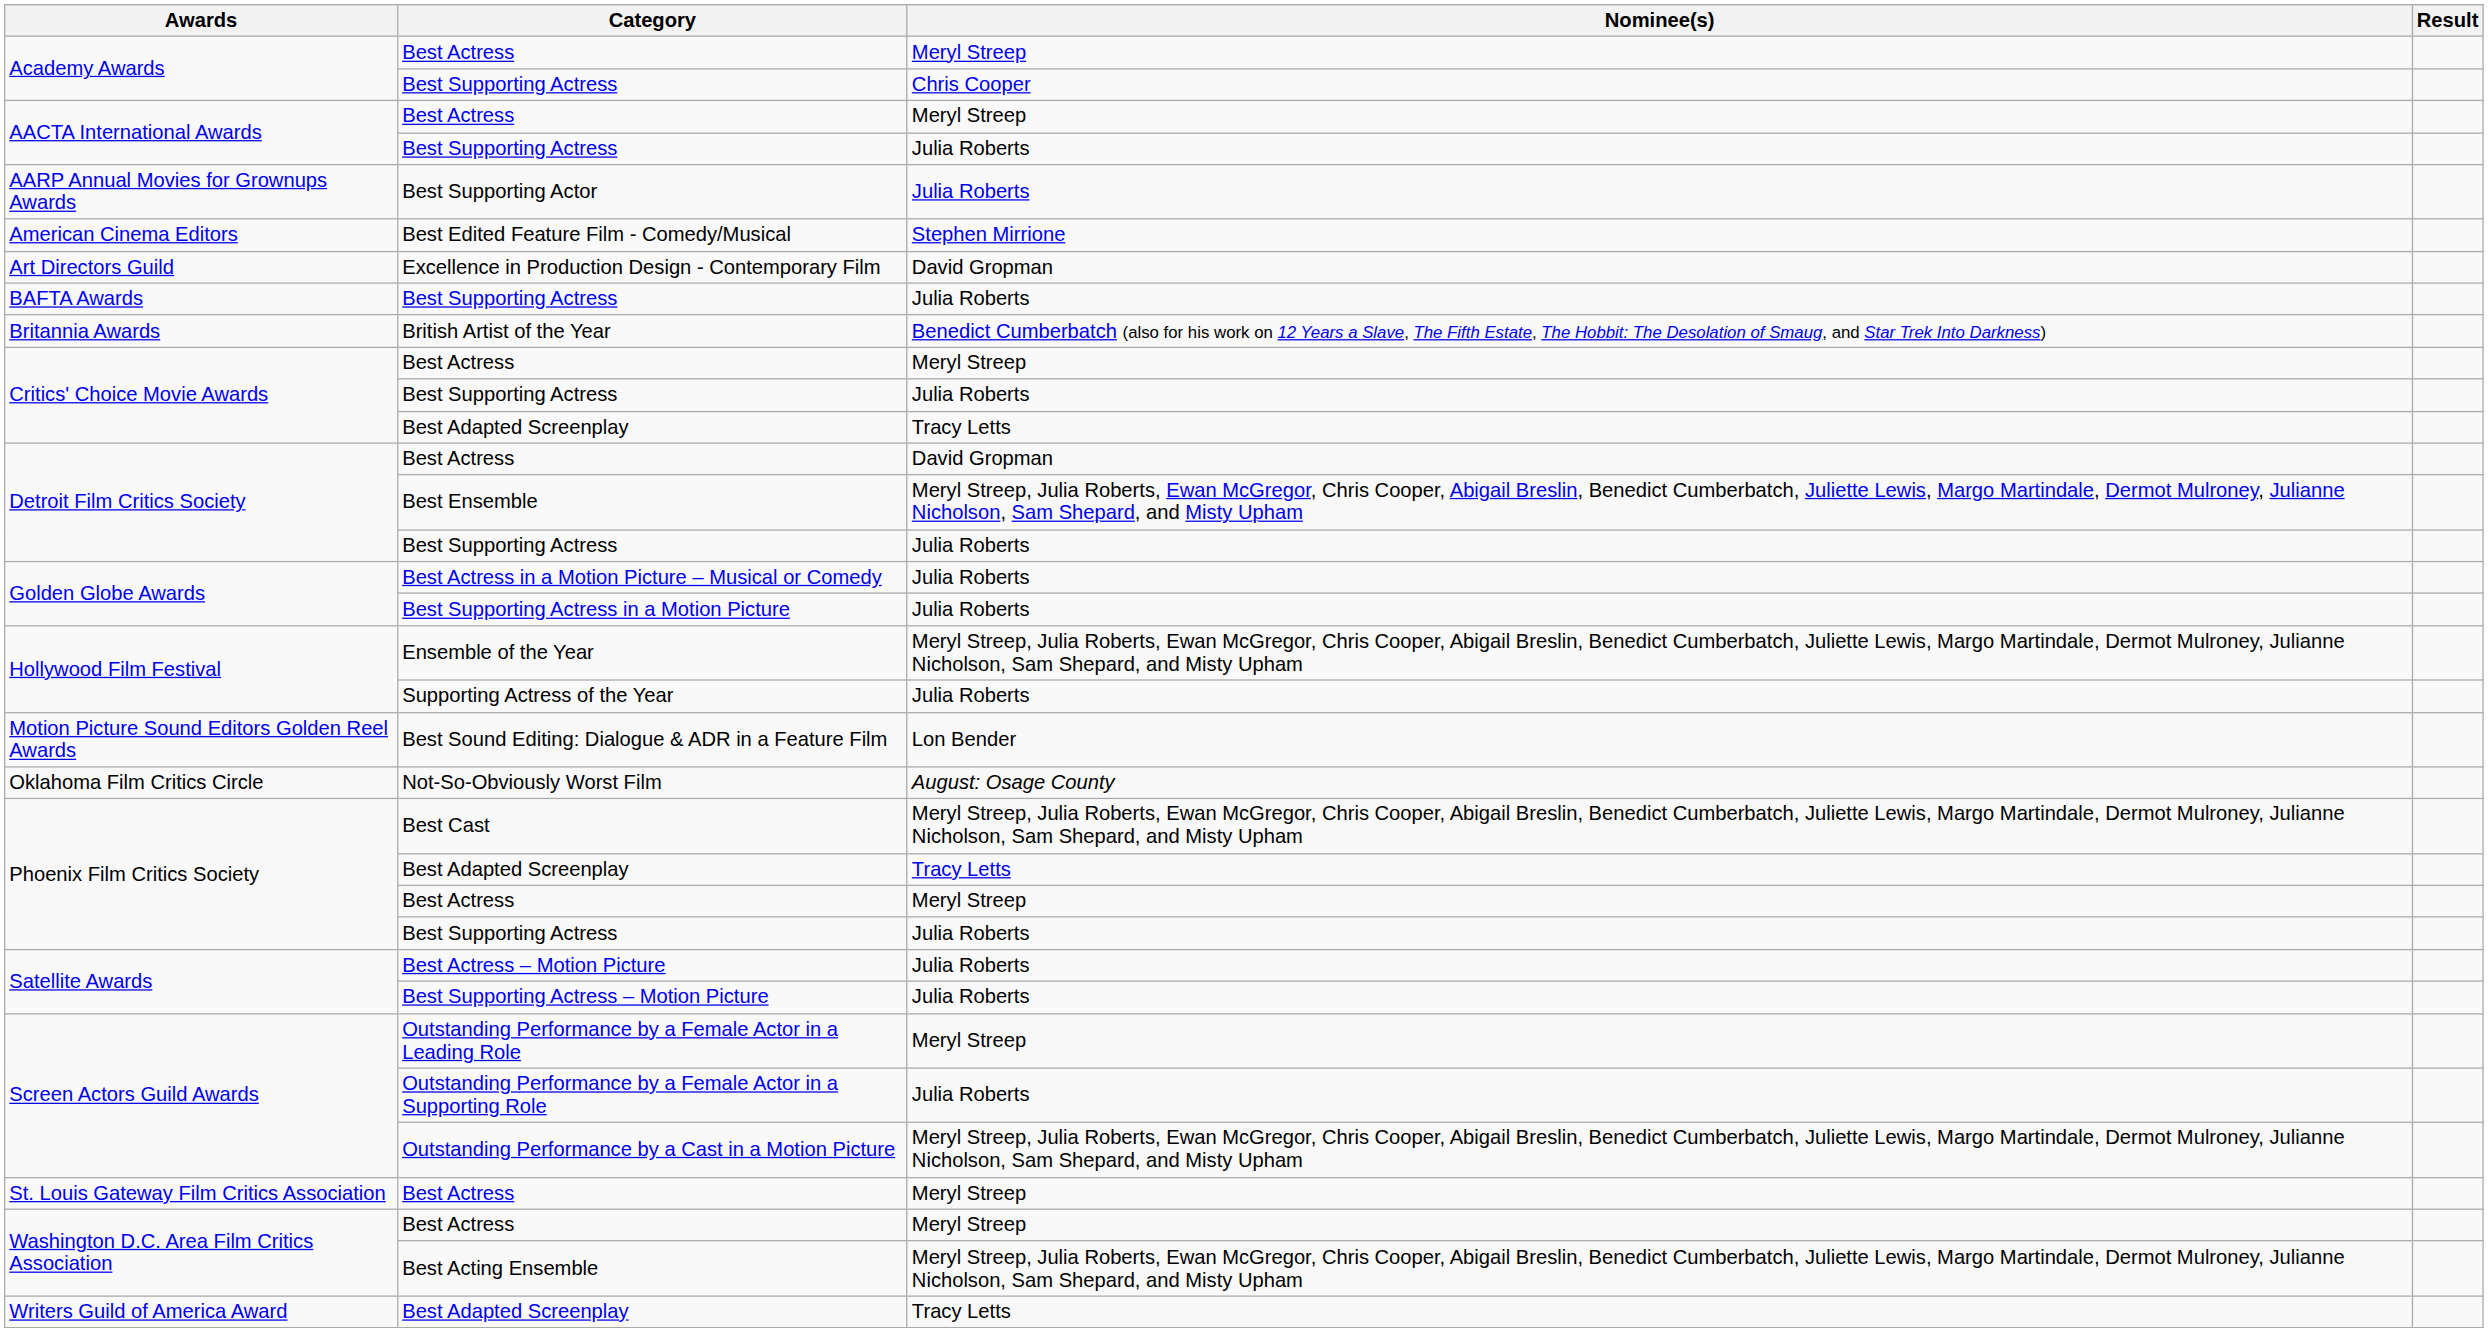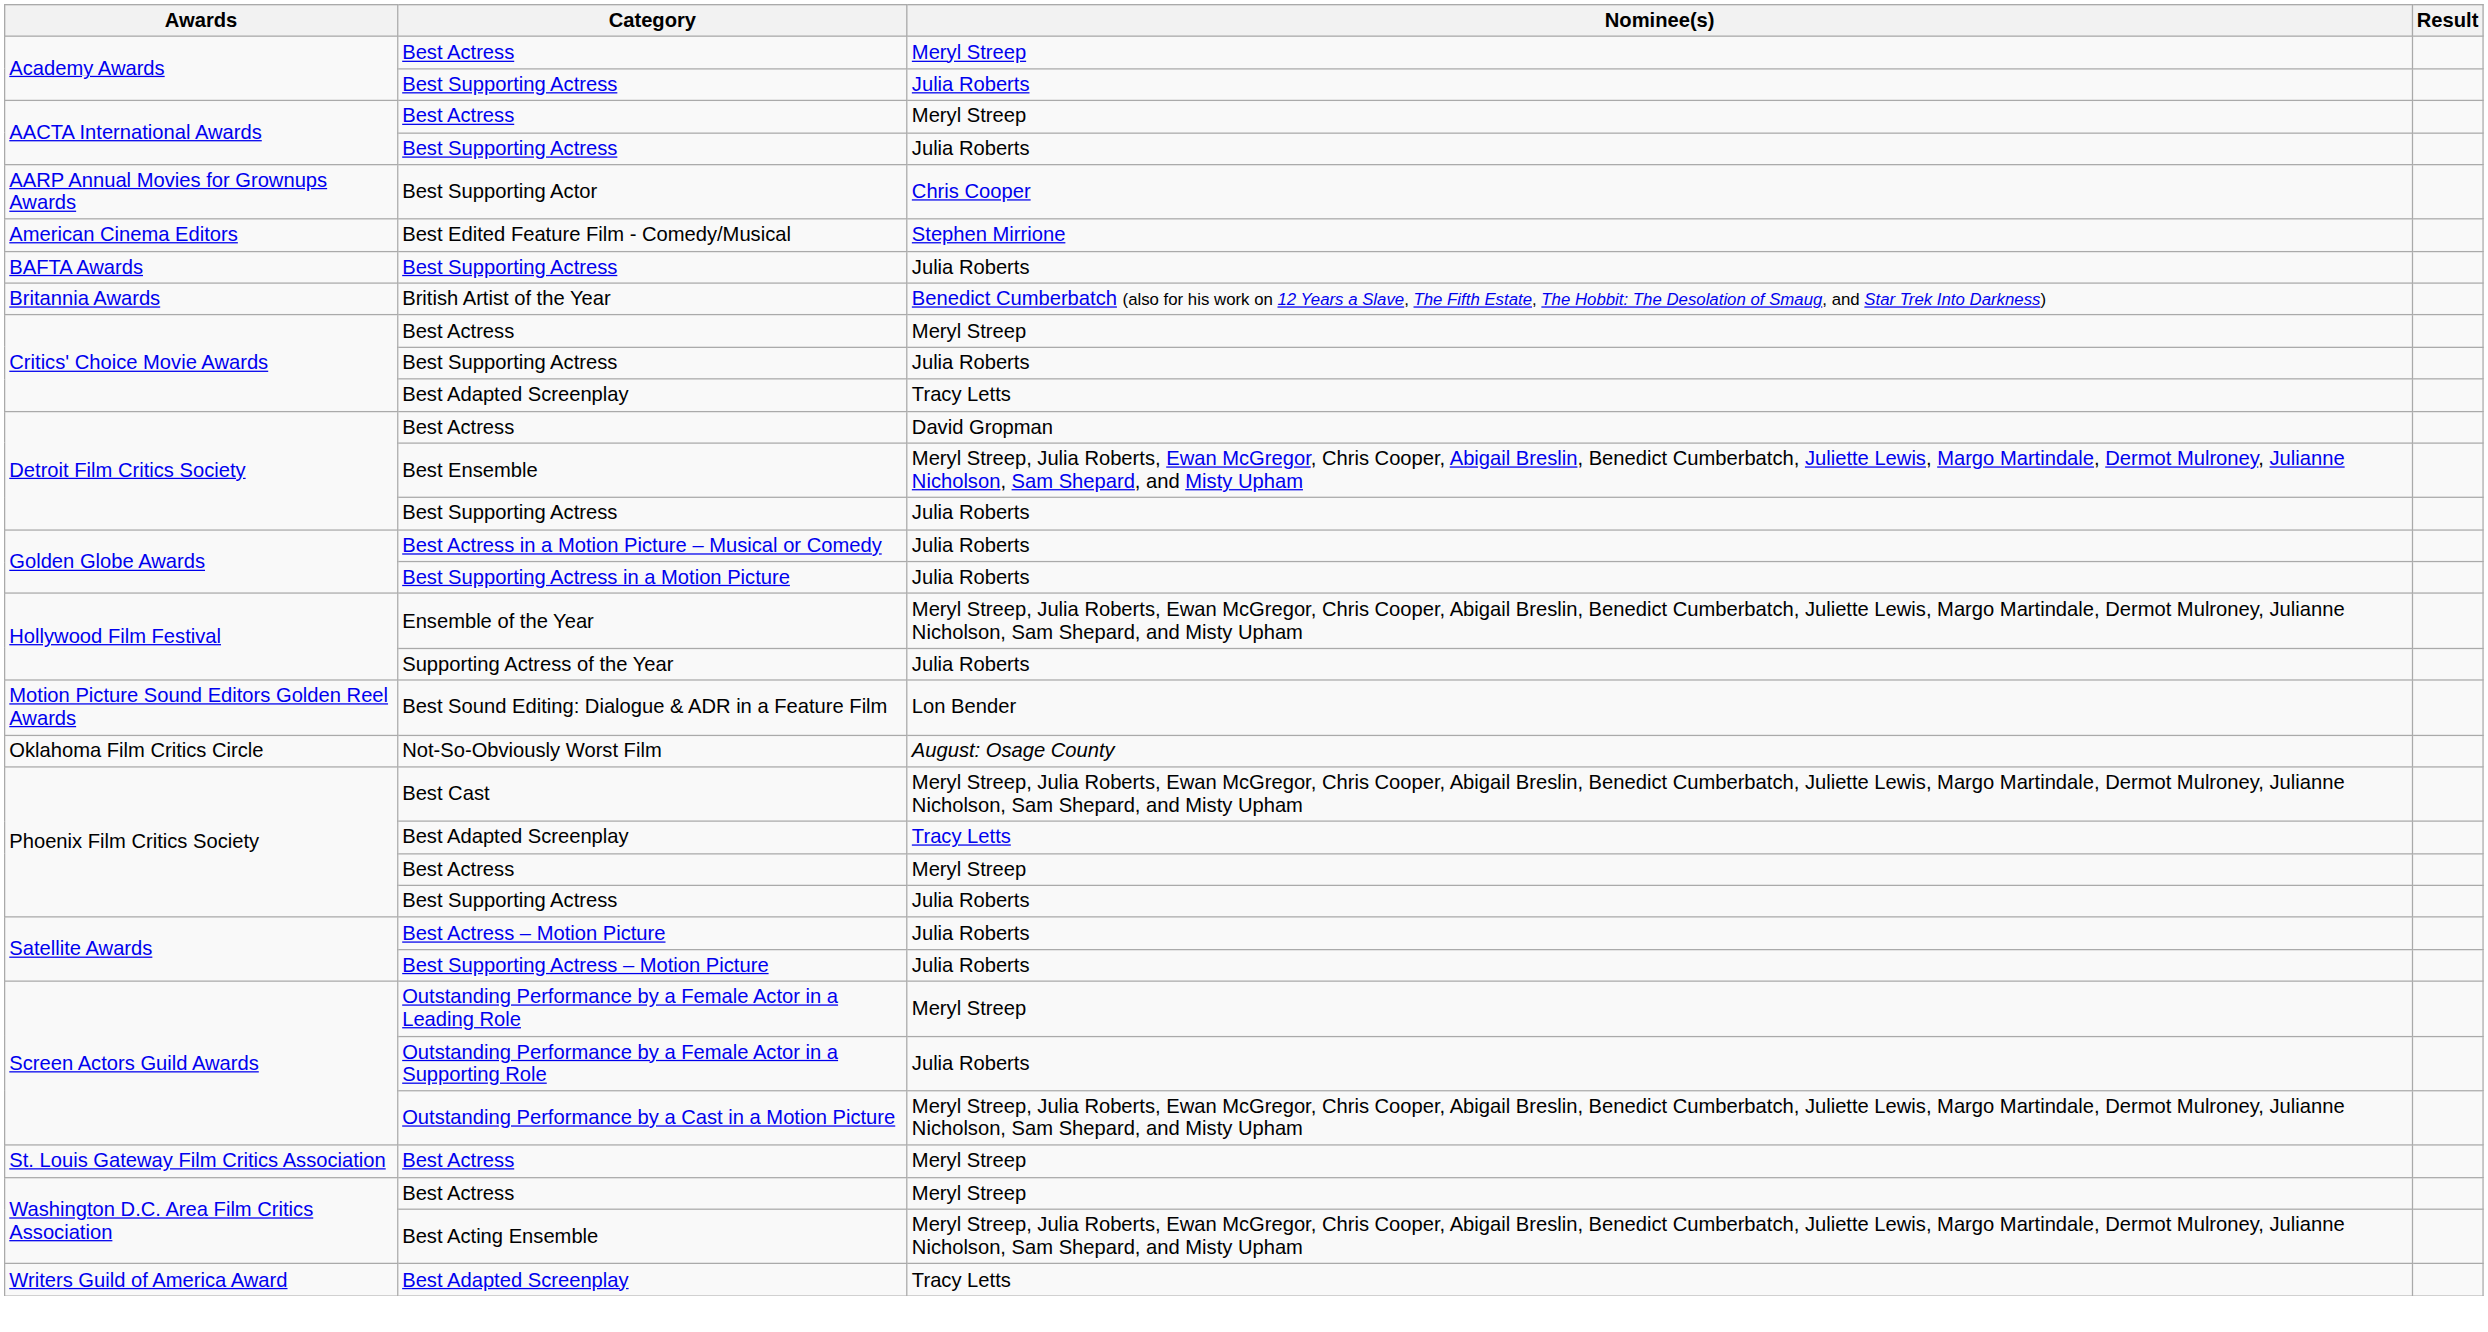 <table class="wikitable sortable">
 <tr style="background:#ccc; text-align:center;">
 <th>Awards</th>
 <th>Category</th>
 <th>Nominee(s)</th>
 <th>Result</th>
 </tr>
 <tr>
 <td rowspan=2><a href='#'>Academy Awards</a></td>
 <td><a href='#'>Best Actress</a></td>
 <td><a href='#'>Meryl Streep</a></td>
 <td></td>
 </tr>
 <tr>
 <td><a href='#'>Best Supporting Actress</a></td>
-<td><a href='#'>Chris Cooper</a></td>
+<td><a href='#'>Julia Roberts</a></td>
 <td></td>
 </tr>
 <tr>
 <td rowspan=2><a href='#'>AACTA International Awards</a></td>
 <td><a href='#'>Best Actress</a></td>
 <td>Meryl Streep</td>
 <td></td>
 </tr>
 <tr>
 <td><a href='#'>Best Supporting Actress</a></td>
 <td>Julia Roberts</td>
 <td></td>
 </tr>
 <tr>
 <td><a href='#'>AARP Annual Movies for Grownups Awards</a></td>
 <td>Best Supporting Actor</td>
-<td><a href='#'>Julia Roberts</a></td>
+<td><a href='#'>Chris Cooper</a></td>
 <td></td>
 </tr>
 <tr>
 <td><a href='#'>American Cinema Editors</a></td>
 <td>Best Edited Feature Film - Comedy/Musical</td>
 <td><a href='#'>Stephen Mirrione</a></td>
-<td></td>
-</tr>
-<tr>
-<td><a href='#'>Art Directors Guild</a></td>
-<td>Excellence in Production Design - Contemporary Film</td>
-<td>David Gropman</td>
 <td></td>
 </tr>
 <tr>
 <td><a href='#'>BAFTA Awards</a></td>
 <td><a href='#'>Best Supporting Actress</a></td>
 <td>Julia Roberts</td>
 <td></td>
 </tr>
 <tr>
 <td><a href='#'>Britannia Awards</a></td>
 <td>British Artist of the Year</td>
 <td><a href='#'>Benedict Cumberbatch</a> <small>(also for his work on <em><a href='#'>12 Years a Slave</a></em>, <em><a href='#'>The Fifth Estate</a></em>, <em><a href='#'>The Hobbit: The Desolation of Smaug</a></em>, and <em><a href='#'>Star Trek Into Darkness</a></em>)</small></td>
 <td></td>
 </tr>
 <tr>
 <td rowspan=3><a href='#'>Critics' Choice Movie Awards</a></td>
 <td>Best Actress</td>
 <td>Meryl Streep</td>
 <td></td>
 </tr>
 <tr>
 <td>Best Supporting Actress</td>
 <td>Julia Roberts</td>
 <td></td>
 </tr>
 <tr>
 <td>Best Adapted Screenplay</td>
 <td>Tracy Letts</td>
 <td></td>
 </tr>
 <tr>
 <td rowspan=3><a href='#'>Detroit Film Critics Society</a></td>
 <td>Best Actress</td>
 <td>David Gropman</td>
 <td></td>
 </tr>
 <tr>
 <td>Best Ensemble</td>
 <td>Meryl Streep, Julia Roberts, <a href='#'>Ewan McGregor</a>, Chris Cooper, <a href='#'>Abigail Breslin</a>, Benedict Cumberbatch, <a href='#'>Juliette Lewis</a>, <a href='#'>Margo Martindale</a>, <a href='#'>Dermot Mulroney</a>, <a href='#'>Julianne Nicholson</a>, <a href='#'>Sam Shepard</a>, and <a href='#'>Misty Upham</a></td>
 <td></td>
 </tr>
 <tr>
 <td>Best Supporting Actress</td>
 <td>Julia Roberts</td>
 <td></td>
 </tr>
 <tr>
 <td rowspan=2><a href='#'>Golden Globe Awards</a></td>
 <td><a href='#'>Best Actress in a Motion Picture – Musical or Comedy</a></td>
 <td>Julia Roberts</td>
 <td></td>
 </tr>
 <tr>
 <td><a href='#'>Best Supporting Actress in a Motion Picture</a></td>
 <td>Julia Roberts</td>
 <td></td>
 </tr>
 <tr>
 <td rowspan=2><a href='#'>Hollywood Film Festival</a></td>
 <td>Ensemble of the Year</td>
 <td>Meryl Streep, Julia Roberts, Ewan McGregor, Chris Cooper, Abigail Breslin, Benedict Cumberbatch, Juliette Lewis, Margo Martindale, Dermot Mulroney, Julianne Nicholson, Sam Shepard, and Misty Upham</td>
 <td></td>
 </tr>
 <tr>
 <td>Supporting Actress of the Year</td>
 <td>Julia Roberts</td>
 <td></td>
 </tr>
 <tr>
 <td><a href='#'>Motion Picture Sound Editors Golden Reel Awards</a></td>
 <td>Best Sound Editing: Dialogue & ADR in a Feature Film</td>
 <td>Lon Bender</td>
 <td></td>
 </tr>
 <tr>
 <td>Oklahoma Film Critics Circle</td>
 <td>Not-So-Obviously Worst Film</td>
 <td><em>August: Osage County</em></td>
 <td></td>
 </tr>
 <tr>
 <td rowspan=4>Phoenix Film Critics Society</td>
 <td>Best Cast</td>
 <td>Meryl Streep, Julia Roberts, Ewan McGregor, Chris Cooper, Abigail Breslin, Benedict Cumberbatch, Juliette Lewis, Margo Martindale, Dermot Mulroney, Julianne Nicholson, Sam Shepard, and Misty Upham</td>
 <td></td>
 </tr>
 <tr>
 <td>Best Adapted Screenplay</td>
 <td><a href='#'>Tracy Letts</a></td>
 <td></td>
 </tr>
 <tr>
 <td>Best Actress</td>
 <td>Meryl Streep</td>
 <td></td>
 </tr>
 <tr>
 <td>Best Supporting Actress</td>
 <td>Julia Roberts</td>
 <td></td>
 </tr>
 <tr>
 <td rowspan=2><a href='#'>Satellite Awards</a></td>
 <td><a href='#'>Best Actress – Motion Picture</a></td>
 <td>Julia Roberts</td>
 <td></td>
 </tr>
 <tr>
 <td><a href='#'>Best Supporting Actress – Motion Picture</a></td>
 <td>Julia Roberts</td>
 <td></td>
 </tr>
 <tr>
 <td rowspan=3><a href='#'>Screen Actors Guild Awards</a></td>
 <td><a href='#'>Outstanding Performance by a Female Actor in a Leading Role</a></td>
 <td>Meryl Streep</td>
 <td></td>
 </tr>
 <tr>
 <td><a href='#'>Outstanding Performance by a Female Actor in a Supporting Role</a></td>
 <td>Julia Roberts</td>
 <td></td>
 </tr>
 <tr>
 <td><a href='#'>Outstanding Performance by a Cast in a Motion Picture</a></td>
 <td>Meryl Streep, Julia Roberts, Ewan McGregor, Chris Cooper, Abigail Breslin, Benedict Cumberbatch, Juliette Lewis, Margo Martindale, Dermot Mulroney, Julianne Nicholson, Sam Shepard, and Misty Upham</td>
 <td></td>
 </tr>
 <tr>
 <td><a href='#'>St. Louis Gateway Film Critics Association</a></td>
 <td><a href='#'>Best Actress</a></td>
 <td>Meryl Streep</td>
 <td></td>
 </tr>
 <tr>
 <td rowspan=2><a href='#'>Washington D.C. Area Film Critics Association</a></td>
 <td>Best Actress</td>
 <td>Meryl Streep</td>
 <td></td>
 </tr>
 <tr>
 <td>Best Acting Ensemble</td>
 <td>Meryl Streep, Julia Roberts, Ewan McGregor, Chris Cooper, Abigail Breslin, Benedict Cumberbatch, Juliette Lewis, Margo Martindale, Dermot Mulroney, Julianne Nicholson, Sam Shepard, and Misty Upham</td>
 <td></td>
 </tr>
 <tr>
 <td><a href='#'>Writers Guild of America Award</a></td>
 <td><a href='#'>Best Adapted Screenplay</a></td>
 <td>Tracy Letts</td>
 <td></td>
 </tr>
 </table>
